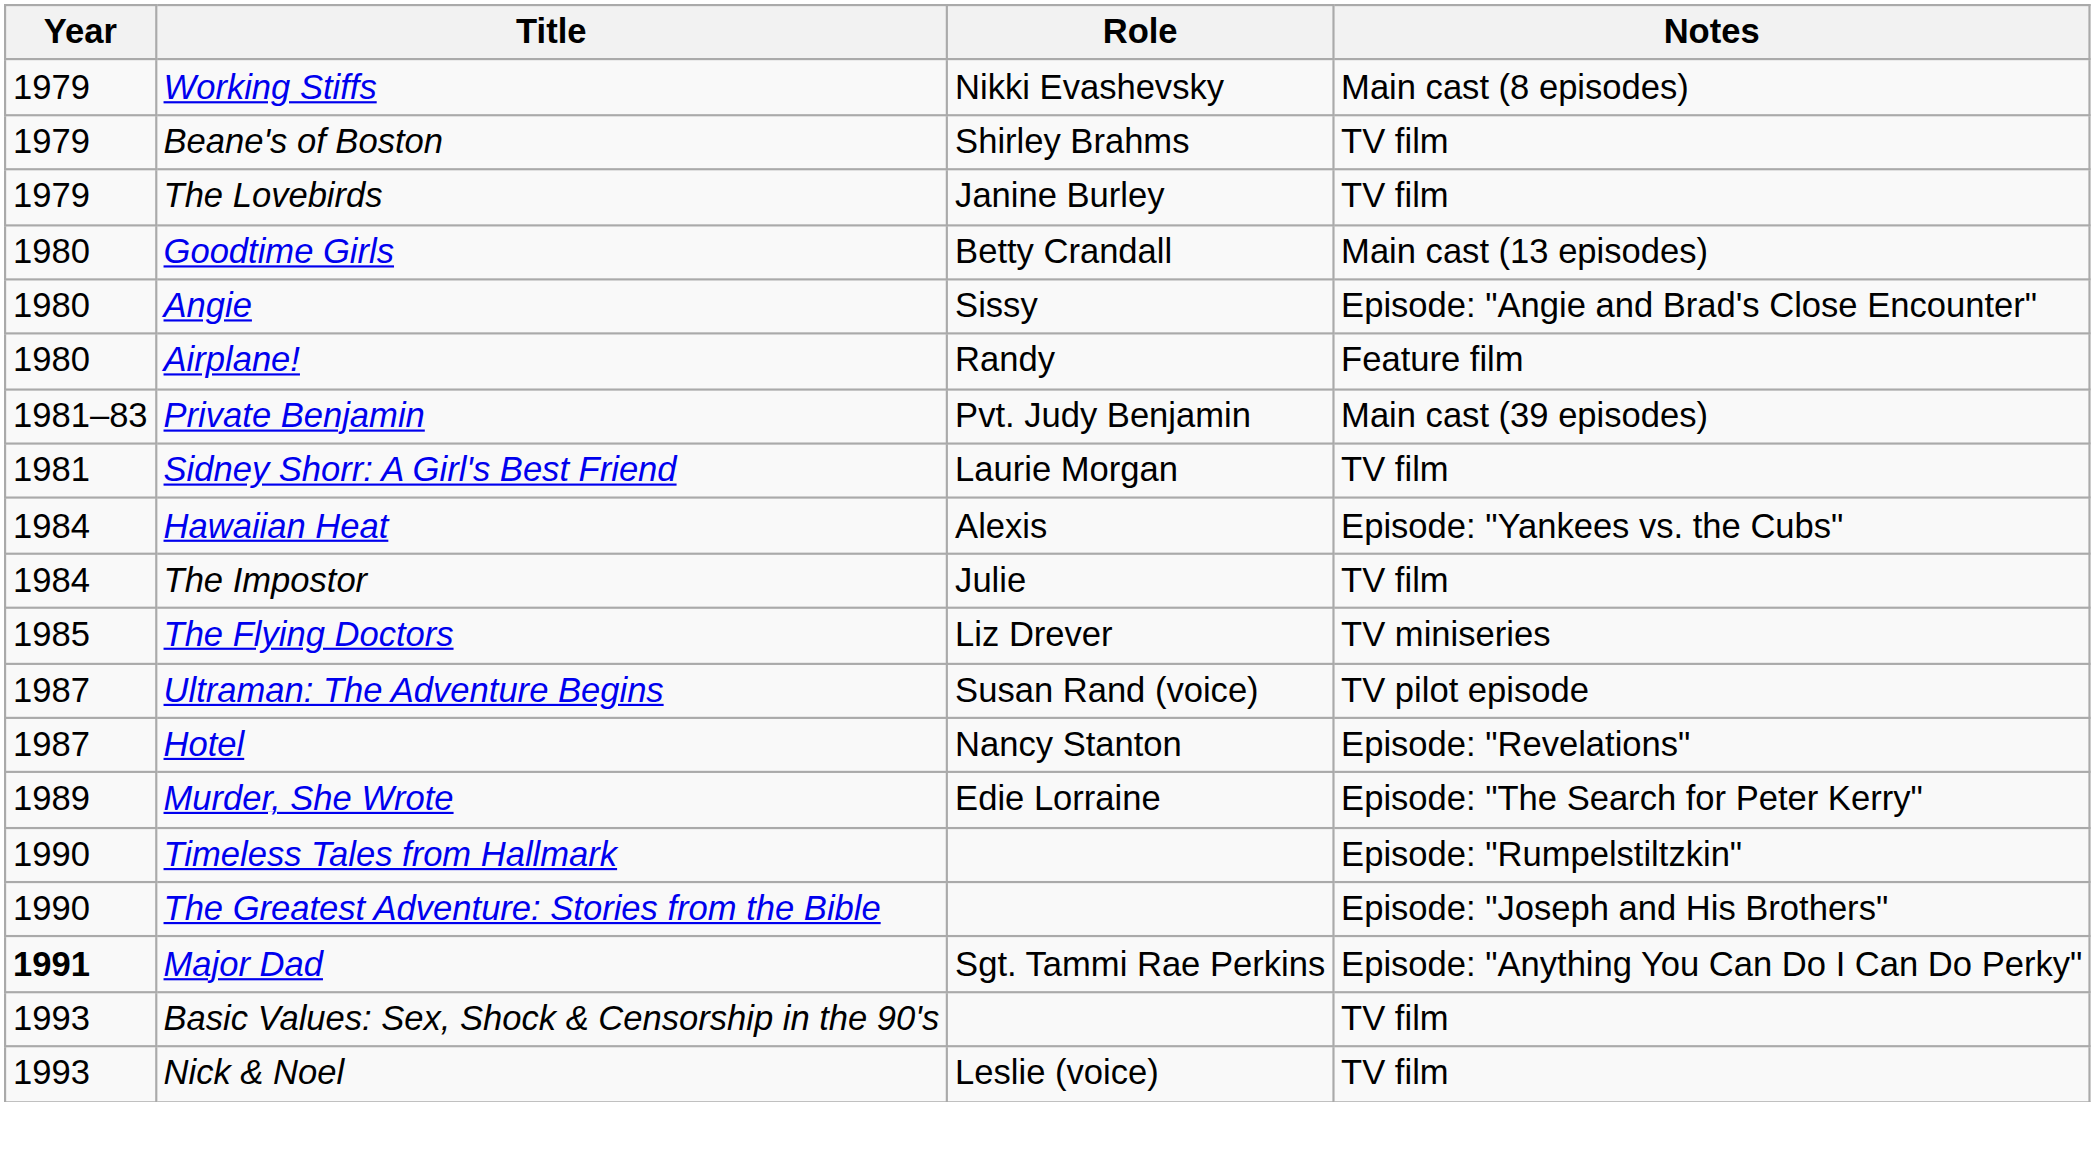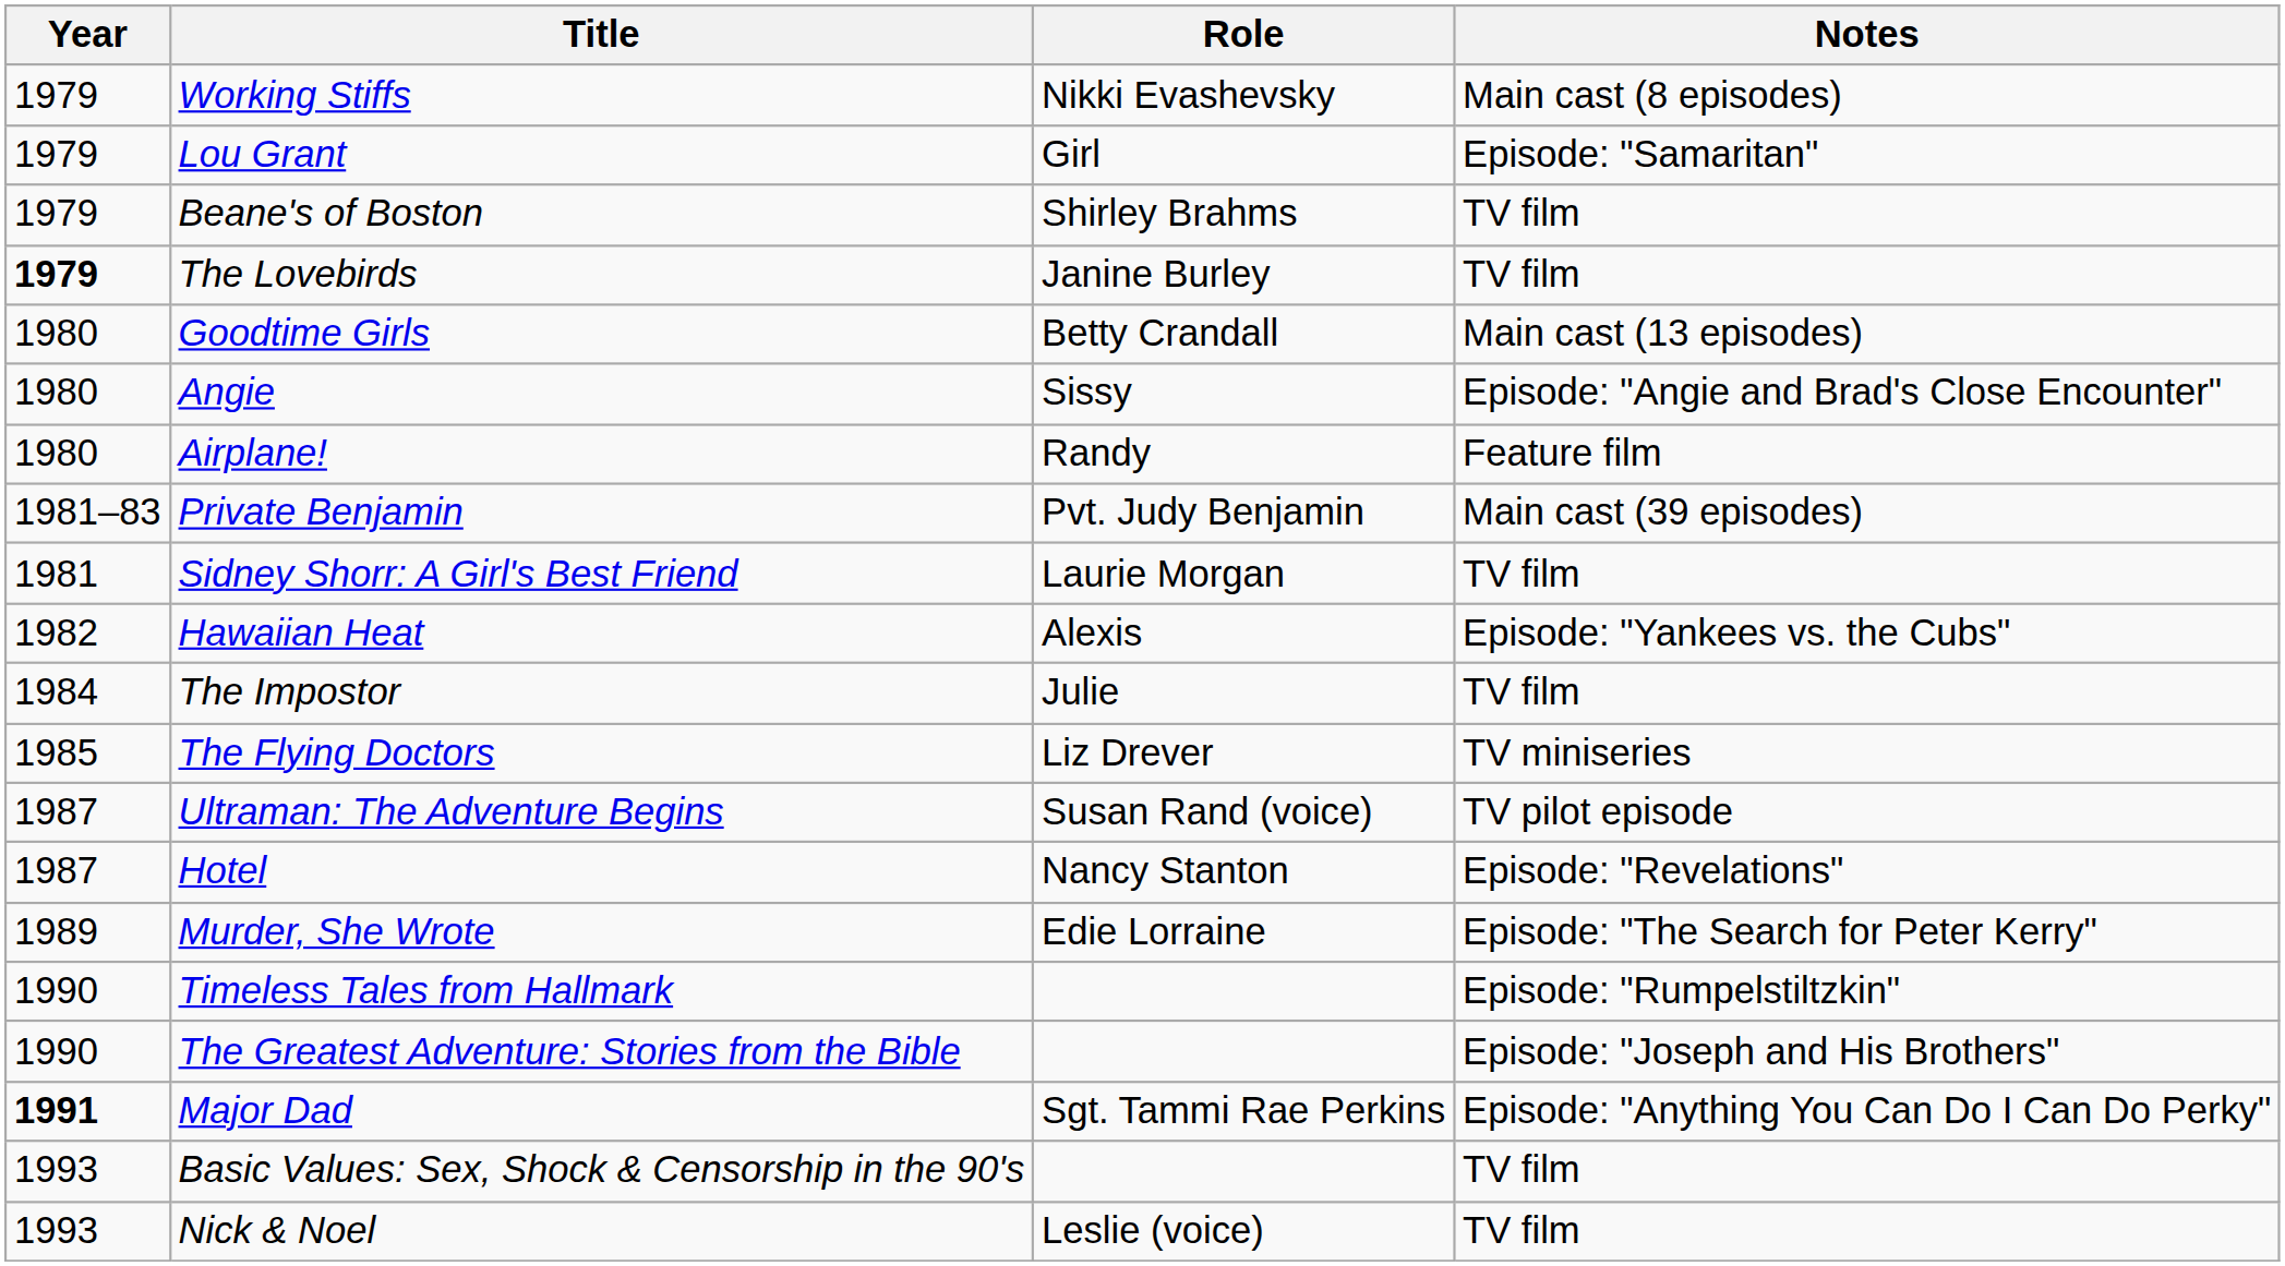 <table class="wikitable">
 <tr>
 <th>Year</th>
 <th>Title</th>
 <th>Role</th>
 <th>Notes</th>
 </tr>
 <tr>
 <td>1979</td>
 <td><em><a href='#'>Working Stiffs</a></em></td>
 <td>Nikki Evashevsky</td>
 <td>Main cast (8 episodes)</td>
 </tr>
 <tr>
 <td>1979</td>
+<td><em><a href='#'>Lou Grant</a></em></td>
+<td>Girl</td>
+<td>Episode: "Samaritan"</td>
+</tr>
+<tr>
+<td>1979</td>
 <td><em>Beane's of Boston</em></td>
 <td>Shirley Brahms</td>
 <td>TV film</td>
 </tr>
 <tr>
-<td>1979</td>
+<td><strong>1979</strong></td>
 <td><em>The Lovebirds</em></td>
 <td>Janine Burley</td>
 <td>TV film</td>
 </tr>
 <tr>
 <td>1980</td>
 <td><em><a href='#'>Goodtime Girls</a></em></td>
 <td>Betty Crandall</td>
 <td>Main cast (13 episodes)</td>
 </tr>
 <tr>
 <td>1980</td>
 <td><em><a href='#'>Angie</a></em></td>
 <td>Sissy</td>
 <td>Episode: "Angie and Brad's Close Encounter"</td>
 </tr>
 <tr>
 <td>1980</td>
 <td><em><a href='#'>Airplane!</a></em></td>
 <td>Randy</td>
 <td>Feature film</td>
 </tr>
 <tr>
 <td>1981–83</td>
 <td><em><a href='#'>Private Benjamin</a></em></td>
 <td>Pvt. Judy Benjamin</td>
 <td>Main cast (39 episodes)</td>
 </tr>
 <tr>
 <td>1981</td>
 <td><em><a href='#'>Sidney Shorr: A Girl's Best Friend</a></em></td>
 <td>Laurie Morgan</td>
 <td>TV film</td>
 </tr>
 <tr>
-<td>1984</td>
+<td>1982</td>
 <td><em><a href='#'>Hawaiian Heat</a></em></td>
 <td>Alexis</td>
 <td>Episode: "Yankees vs. the Cubs"</td>
 </tr>
 <tr>
 <td>1984</td>
 <td><em>The Impostor</em></td>
 <td>Julie</td>
 <td>TV film</td>
 </tr>
 <tr>
 <td>1985</td>
 <td><em><a href='#'>The Flying Doctors</a></em></td>
 <td>Liz Drever</td>
 <td>TV miniseries</td>
 </tr>
 <tr>
 <td>1987</td>
 <td><em><a href='#'>Ultraman: The Adventure Begins</a></em></td>
 <td>Susan Rand (voice)</td>
 <td>TV pilot episode</td>
 </tr>
 <tr>
 <td>1987</td>
 <td><em><a href='#'>Hotel</a></em></td>
 <td>Nancy Stanton</td>
 <td>Episode: "Revelations"</td>
 </tr>
 <tr>
 <td>1989</td>
 <td><em><a href='#'>Murder, She Wrote</a></em></td>
 <td>Edie Lorraine</td>
 <td>Episode: "The Search for Peter Kerry"</td>
 </tr>
 <tr>
 <td>1990</td>
 <td><em><a href='#'>Timeless Tales from Hallmark</a></em></td>
 <td></td>
 <td>Episode: "Rumpelstiltzkin"</td>
 </tr>
 <tr>
 <td>1990</td>
 <td><em><a href='#'>The Greatest Adventure: Stories from the Bible</a></em></td>
 <td></td>
 <td>Episode: "Joseph and His Brothers"</td>
 </tr>
 <tr>
 <td><strong>1991</strong></td>
 <td><em><a href='#'>Major Dad</a></em></td>
 <td>Sgt. Tammi Rae Perkins</td>
 <td>Episode: "Anything You Can Do I Can Do Perky"</td>
 </tr>
 <tr>
 <td>1993</td>
 <td><em>Basic Values: Sex, Shock & Censorship in the 90's</em></td>
 <td></td>
 <td>TV film</td>
 </tr>
 <tr>
 <td>1993</td>
 <td><em>Nick & Noel</em></td>
 <td>Leslie (voice)</td>
 <td>TV film</td>
 </tr>
 </table>
